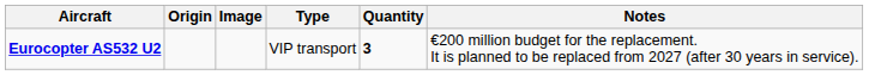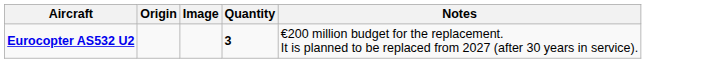 <table class="wikitable">
 <tr>
 <th><strong>Aircraft</strong></th>
 <th><strong>Origin</strong></th>
 <th>Image</th>
-<th><strong>Type</strong></th>
 <th>Quantity</th>
 <th><strong>Notes</strong></th>
 </tr>
 <tr>
 <td><a href='#'><strong>Eurocopter AS532 U2</strong></a></td>
 <td><small></small></td>
 <td></td>
-<td>VIP transport</td>
 <td><strong>3</strong></td>
 <td>€200 million budget for the replacement.<br>It is planned to be replaced from 2027 (after 30 years in service).</td>
 </tr>
 </table>
